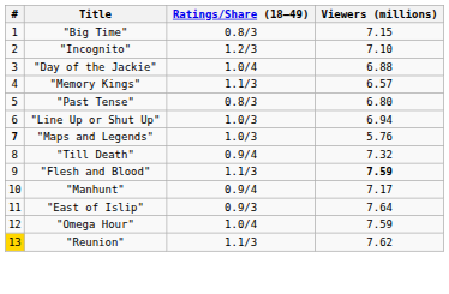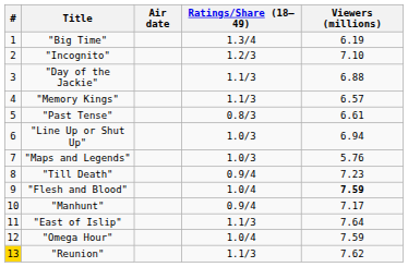 <table class="wikitable sortable" style="width:60%; text-align:center;">
 <tr>
 <th>#</th>
 <th>Title</th>
+<th>Air date</th>
 <th><a href='#'>Ratings/Share</a> (18–49)</th>
 <th>Viewers (millions)</th>
 </tr>
 <tr>
 <td style="text-align:center">1</td>
 <td>"Big Time"</td>
-<td style="text-align:center">0.8/3</td>
-<td style="text-align:center">7.15</td>
+<td></td>
+<td style="text-align:center">1.3/4</td>
+<td style="text-align:center">6.19</td>
 </tr>
 <tr>
 <td style="text-align:center">2</td>
 <td>"Incognito"</td>
+<td></td>
 <td style="text-align:center">1.2/3</td>
 <td style="text-align:center">7.10</td>
 </tr>
 <tr>
 <td style="text-align:center">3</td>
 <td>"Day of the Jackie"</td>
-<td style="text-align:center">1.0/4</td>
+<td></td>
+<td style="text-align:center">1.1/3</td>
 <td style="text-align:center">6.88</td>
 </tr>
 <tr>
 <td style="text-align:center">4</td>
 <td>"Memory Kings"</td>
+<td></td>
 <td style="text-align:center">1.1/3</td>
 <td style="text-align:center">6.57</td>
 </tr>
 <tr>
 <td style="text-align:center">5</td>
 <td>"Past Tense"</td>
+<td></td>
 <td style="text-align:center">0.8/3</td>
-<td style="text-align:center">6.80</td>
+<td style="text-align:center">6.61</td>
 </tr>
 <tr>
 <td style="text-align:center">6</td>
 <td>"Line Up or Shut Up"</td>
+<td></td>
 <td style="text-align:center">1.0/3</td>
 <td style="text-align:center">6.94</td>
 </tr>
 <tr>
-<td style="text-align:center"><strong>7</strong></td>
+<td style="text-align:center">7</td>
 <td>"Maps and Legends"</td>
+<td></td>
 <td style="text-align:center">1.0/3</td>
 <td style="text-align:center">5.76</td>
 </tr>
 <tr>
 <td style="text-align:center">8</td>
 <td>"Till Death"</td>
+<td></td>
 <td style="text-align:center">0.9/4</td>
-<td style="text-align:center">7.32</td>
+<td style="text-align:center">7.23</td>
 </tr>
 <tr>
 <td style="text-align:center">9</td>
 <td>"Flesh and Blood"</td>
-<td style="text-align:center">1.1/3</td>
+<td></td>
+<td style="text-align:center">1.0/4</td>
 <td style="text-align:center"><strong>7.59</strong></td>
 </tr>
 <tr>
 <td style="text-align:center">10</td>
 <td>"Manhunt"</td>
+<td></td>
 <td style="text-align:center">0.9/4</td>
 <td style="text-align:center">7.17</td>
 </tr>
 <tr>
 <td style="text-align:center">11</td>
 <td>"East of Islip"</td>
-<td style="text-align:center">0.9/3</td>
+<td></td>
+<td style="text-align:center">1.1/3</td>
 <td style="text-align:center">7.64</td>
 </tr>
 <tr>
 <td style="text-align:center">12</td>
 <td>"Omega Hour"</td>
+<td></td>
 <td style="text-align:center">1.0/4</td>
 <td style="text-align:center">7.59</td>
 </tr>
 <tr>
 <td style="background: gold; text-align:center">13</td>
 <td>"Reunion"</td>
+<td></td>
 <td style="text-align:center">1.1/3</td>
 <td style="text-align:center">7.62</td>
 </tr>
 </table>
